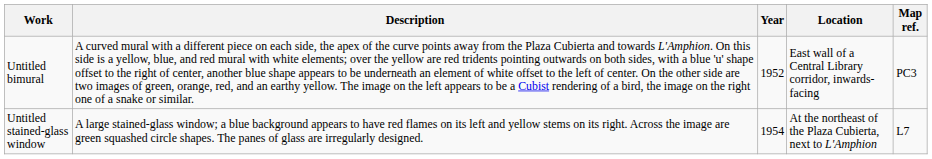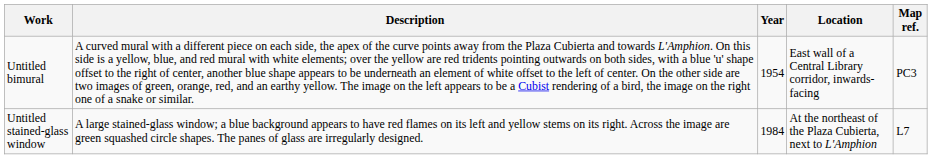 <table class="wikitable mw-collapsible">
 <tr>
 <th>Work</th>
 <th>Description</th>
 <th>Year</th>
 <th>Location</th>
 <th>Map ref.</th>
 </tr>
 <tr>
 <td>Untitled bimural</td>
 <td>A curved mural with a different piece on each side, the apex of the curve points away from the Plaza Cubierta and towards <em>L'Amphion</em>. On this side is a yellow, blue, and red mural with white elements; over the yellow are red tridents pointing outwards on both sides, with a blue 'u' shape offset to the right of center, another blue shape appears to be underneath an element of white offset to the left of center. On the other side are two images of green, orange, red, and an earthy yellow. The image on the left appears to be a <a href='#'>Cubist</a> rendering of a bird, the image on the right one of a snake or similar.</td>
-<td>1952</td>
+<td>1954</td>
 <td>East wall of a Central Library corridor, inwards-facing</td>
 <td>PC3</td>
 </tr>
 <tr>
 <td>Untitled stained-glass window</td>
 <td>A large stained-glass window; a blue background appears to have red flames on its left and yellow stems on its right. Across the image are green squashed circle shapes. The panes of glass are irregularly designed.</td>
-<td>1954</td>
+<td>1984</td>
 <td>At the northeast of the Plaza Cubierta, next to <em>L'Amphion</em></td>
 <td>L7</td>
 </tr>
 </table>
